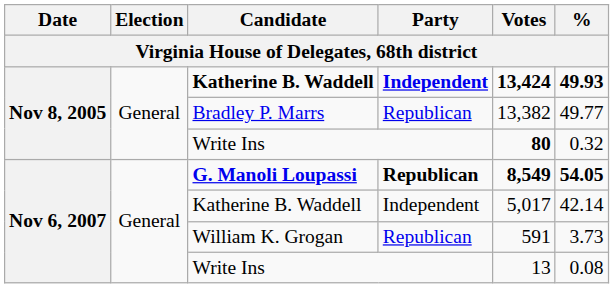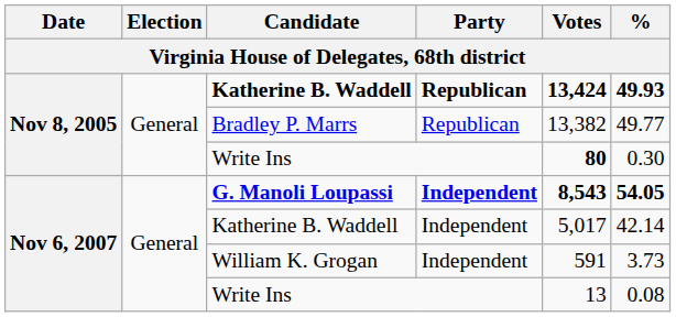 <table class="wikitable">
 <tr>
 <th>Date</th>
 <th>Election</th>
 <th>Candidate</th>
 <th>Party</th>
 <th>Votes</th>
 <th>%</th>
 </tr>
 <tr>
 <th colspan="6">Virginia House of Delegates, 68th district</th>
 </tr>
 <tr>
 <th rowspan="3">Nov 8, 2005</th>
 <td rowspan="3" align="center">General</td>
 <td><strong>Katherine B. Waddell</strong></td>
-<td><strong><a href='#'>Independent</a></strong></td>
+<td><strong>Republican</strong></td>
 <td align="right"><strong>13,424</strong></td>
 <td align="right"><strong>49.93</strong></td>
 </tr>
 <tr>
 <td><a href='#'>Bradley P. Marrs</a></td>
 <td><a href='#'>Republican</a></td>
 <td align="right">13,382</td>
 <td align="right">49.77</td>
 </tr>
 <tr>
 <td colspan="2">Write Ins</td>
 <td align="right"><strong>80</strong></td>
-<td align="right">0.32</td>
+<td align="right">0.30</td>
 </tr>
 <tr>
 <th rowspan="4">Nov 6, 2007</th>
 <td rowspan="4" align="center">General</td>
 <td><strong><a href='#'>G. Manoli Loupassi</a></strong></td>
-<td><strong>Republican</strong></td>
-<td align="right"><strong>8,549</strong></td>
+<td><strong><a href='#'>Independent</a></strong></td>
+<td align="right"><strong>8,543</strong></td>
 <td align="right"><strong>54.05</strong></td>
 </tr>
 <tr>
 <td>Katherine B. Waddell</td>
 <td>Independent</td>
 <td align="right">5,017</td>
 <td align="right">42.14</td>
 </tr>
 <tr>
 <td>William K. Grogan</td>
-<td><a href='#'>Republican</a></td>
+<td>Independent</td>
 <td align="right">591</td>
 <td align="right">3.73</td>
 </tr>
 <tr>
 <td colspan="2">Write Ins</td>
 <td align="right">13</td>
 <td align="right">0.08</td>
 </tr>
 </table>
